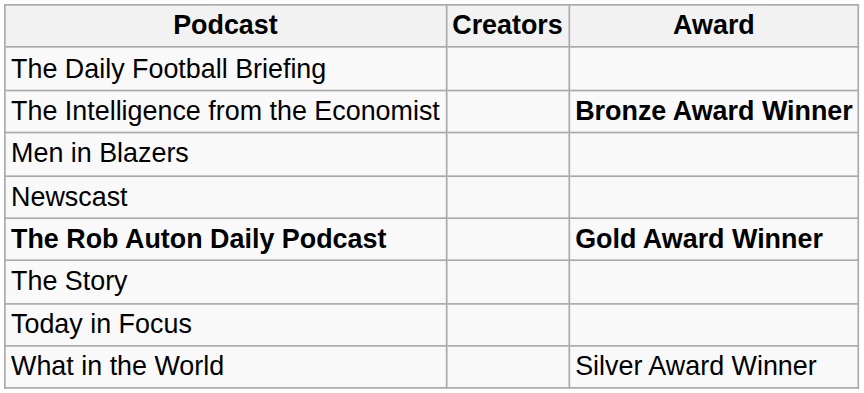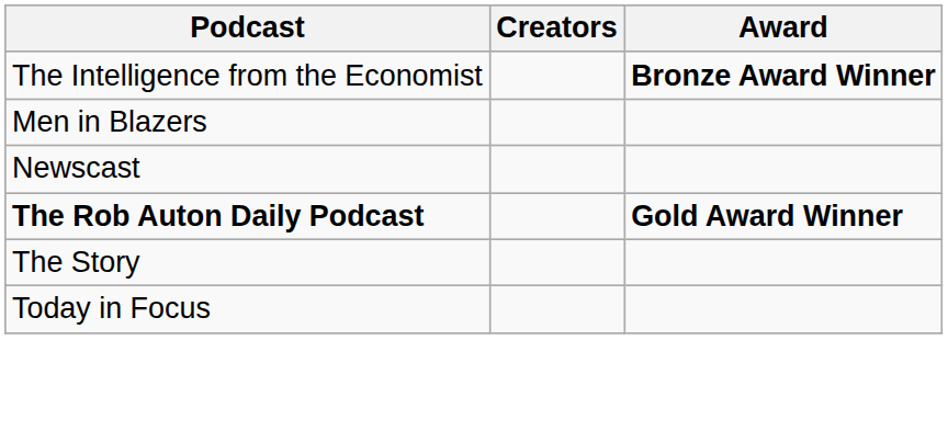 <table class="wikitable">
 <tr>
 <th>Podcast</th>
 <th>Creators</th>
 <th>Award</th>
-</tr>
-<tr>
-<td>The Daily Football Briefing</td>
-<td></td>
-<td></td>
 </tr>
 <tr>
 <td>The Intelligence from the Economist</td>
 <td></td>
 <td><strong>Bronze Award Winner</strong></td>
 </tr>
 <tr>
 <td>Men in Blazers</td>
 <td></td>
 <td></td>
 </tr>
 <tr>
 <td>Newscast</td>
 <td></td>
 <td></td>
 </tr>
 <tr>
 <td><strong>The Rob Auton Daily Podcast</strong></td>
 <td></td>
 <td><strong>Gold Award Winner</strong></td>
 </tr>
 <tr>
 <td>The Story</td>
 <td></td>
 <td></td>
 </tr>
 <tr>
 <td>Today in Focus</td>
 <td></td>
 <td></td>
 </tr>
-<tr>
-<td>What in the World</td>
-<td></td>
-<td>Silver Award Winner</td>
-</tr>
 </table>
